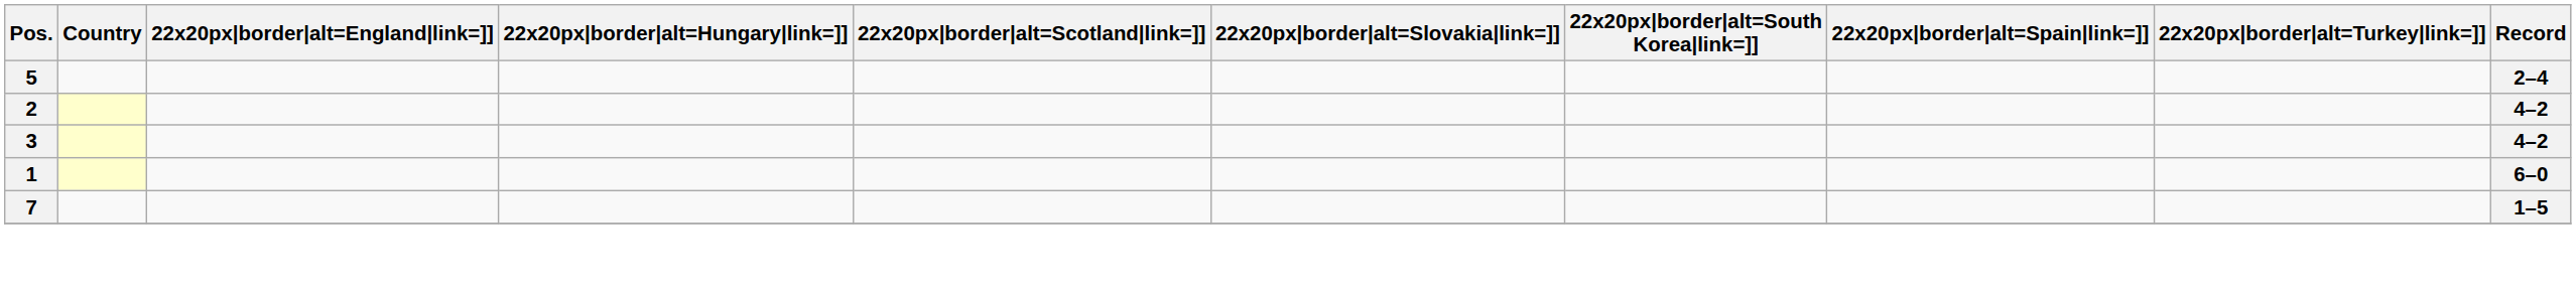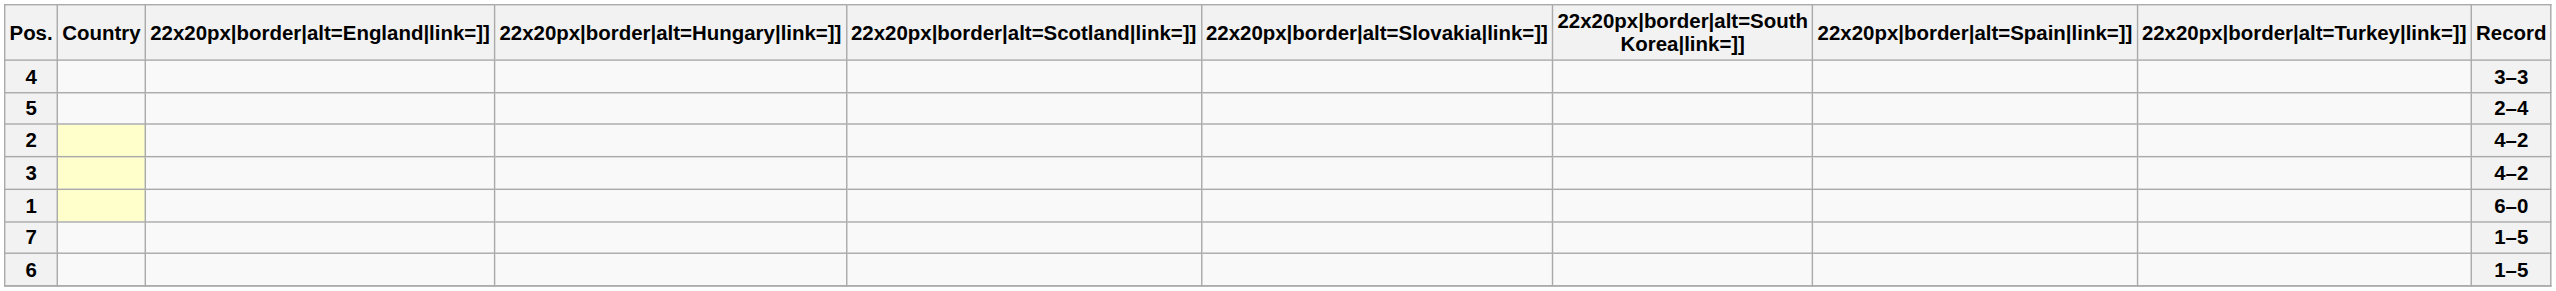 <table class="wikitable sortable nowrap" style="text-align:center; font-size:0.9em">
 <tr>
 <th>Pos.</th>
 <th>Country</th>
 <th [[Image:>22x20px|border|alt=England|link=]]</th>
 <th [[Image:>22x20px|border|alt=Hungary|link=]]</th>
 <th [[Image:>22x20px|border|alt=Scotland|link=]]</th>
 <th [[Image:>22x20px|border|alt=Slovakia|link=]]</th>
 <th [[Image:>22x20px|border|alt=South Korea|link=]]</th>
 <th [[Image:>22x20px|border|alt=Spain|link=]]</th>
 <th [[Image:>22x20px|border|alt=Turkey|link=]]</th>
 <th>Record</th>
+</tr>
+<tr>
+<th>4</th>
+<td style="text-align:left;"></td>
+<td></td>
+<td></td>
+<td></td>
+<td></td>
+<td></td>
+<td></td>
+<td></td>
+<th>3–3</th>
 </tr>
 <tr>
 <th>5</th>
 <td style="text-align:left;"></td>
 <td></td>
 <td></td>
 <td></td>
 <td></td>
 <td></td>
 <td></td>
 <td></td>
 <th>2–4</th>
 </tr>
 <tr>
 <th>2</th>
 <td style="text-align:left; background:#ffffcc;"></td>
 <td></td>
 <td></td>
 <td></td>
 <td></td>
 <td></td>
 <td></td>
 <td></td>
 <th>4–2</th>
 </tr>
 <tr>
 <th>3</th>
 <td style="text-align:left; background:#ffffcc;"></td>
 <td></td>
 <td></td>
 <td></td>
 <td></td>
 <td></td>
 <td></td>
 <td></td>
 <th>4–2</th>
 </tr>
 <tr>
 <th>1</th>
 <td style="text-align:left; background:#ffffcc;"></td>
 <td></td>
 <td></td>
 <td></td>
 <td></td>
 <td></td>
 <td></td>
 <td></td>
 <th>6–0</th>
 </tr>
 <tr>
 <th>7</th>
 <td style="text-align:left;"></td>
 <td></td>
 <td></td>
 <td></td>
 <td></td>
 <td></td>
 <td></td>
 <td></td>
 <th>1–5</th>
 </tr>
 <tr>
+<th>6</th>
+<td style="text-align:left;"></td>
+<td></td>
+<td></td>
+<td></td>
+<td></td>
+<td></td>
+<td></td>
+<td></td>
+<th>1–5</th>
+</tr>
+<tr>
 </tr>
 </table>
